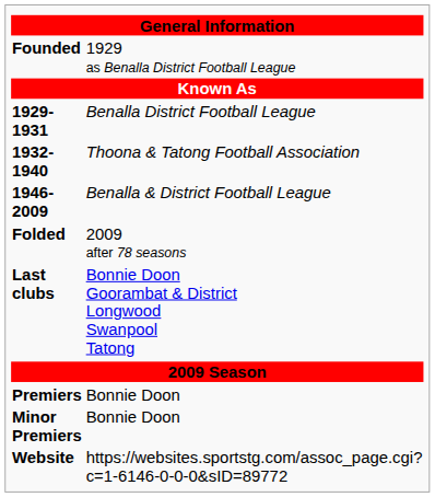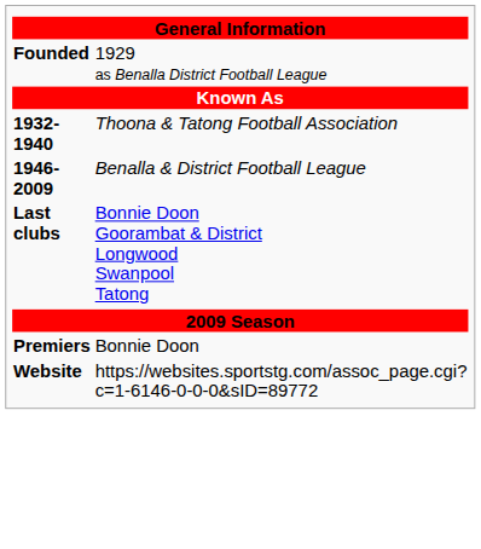 <table class="infobox" style="width: 20em; font-size: 95%;">
 <tr>
 <td></td>
 </tr>
 <tr>
 <th style="text-align:center;" colspan="2" bgcolor="Red" div style="color:White"><strong>General Information</strong></th>
 </tr>
 <tr style="vertical-align: top;">
 <td><strong>Founded</strong></td>
 <td>1929<br><small>as <em>Benalla District Football League</em></small></td>
 </tr>
 <tr>
 <th colspan="2" div style="text-align:center; background:Red; color:White;"><strong>Known As</strong></th>
 </tr>
-<tr style="vertical-align: top;">
-<td><strong>1929-1931</strong></td>
-<td><em>Benalla District Football League</em></td>
-</tr>
 <tr>
 <td><strong>1932-1940</strong></td>
 <td><em>Thoona & Tatong Football Association</em></td>
 </tr>
 <tr>
 <td><strong>1946-2009</strong></td>
 <td><em>Benalla & District Football League</em></td>
-</tr>
-<tr>
-<td><strong>Folded</strong></td>
-<td>2009<br><small>after <em>78 seasons</em></small></td>
 </tr>
 <tr>
 <td><strong>Last clubs</strong></td>
 <td><a href='#'>Bonnie Doon</a><br><a href='#'>Goorambat & District</a><br><a href='#'>Longwood</a><br><a href='#'>Swanpool</a><br><a href='#'>Tatong</a></td>
 </tr>
 <tr style="vertical-align: top;">
 </tr>
 <tr>
 <th style="text-align:center;" colspan="2" bgcolor="Red" div style="color:White"><strong>2009 Season</strong></th>
 </tr>
 <tr style="vertical-align: top;">
 <td><strong>Premiers</strong></td>
 <td>Bonnie Doon</td>
 </tr>
 <tr>
-<td><strong>Minor Premiers</strong></td>
-<td>Bonnie Doon</td>
-</tr>
-<tr>
 <td><strong>Website</strong></td>
 <td>https://websites.sportstg.com/assoc_page.cgi?c=1-6146-0-0-0&sID=89772</td>
 </tr>
 </table>
